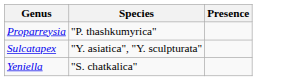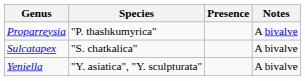 <table class="wikitable" align="center">
 <tr>
 <th>Genus</th>
 <th>Species</th>
 <th>Presence</th>
+<th>Notes</th>
 </tr>
 <tr>
 <td><em><a href='#'>Proparreysia</a></em></td>
 <td>"P. thashkumyrica"</td>
 <td></td>
+<td>A <a href='#'>bivalve</a></td>
 </tr>
 <tr>
 <td><em><a href='#'>Sulcatapex</a></em></td>
-<td>"Y. asiatica", "Y. sculpturata"</td>
+<td>"S. chatkalica"</td>
 <td></td>
+<td>A bivalve</td>
 </tr>
 <tr>
 <td><em><a href='#'>Yeniella</a></em></td>
-<td>"S. chatkalica"</td>
+<td>"Y. asiatica", "Y. sculpturata"</td>
 <td></td>
+<td>A bivalve</td>
 </tr>
 </table>
